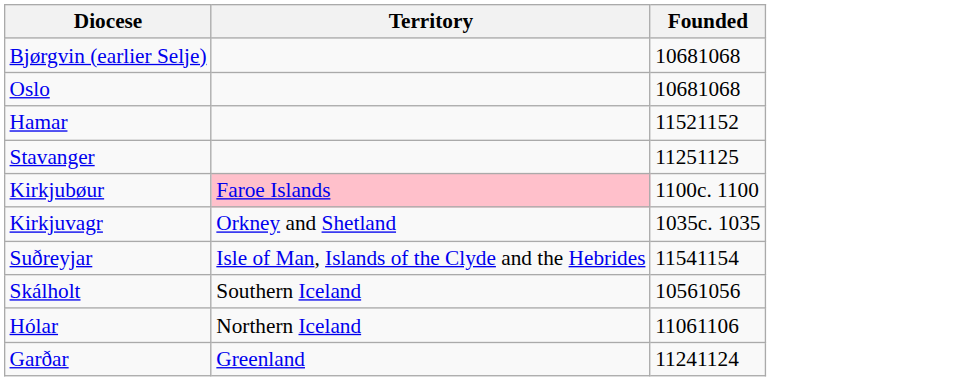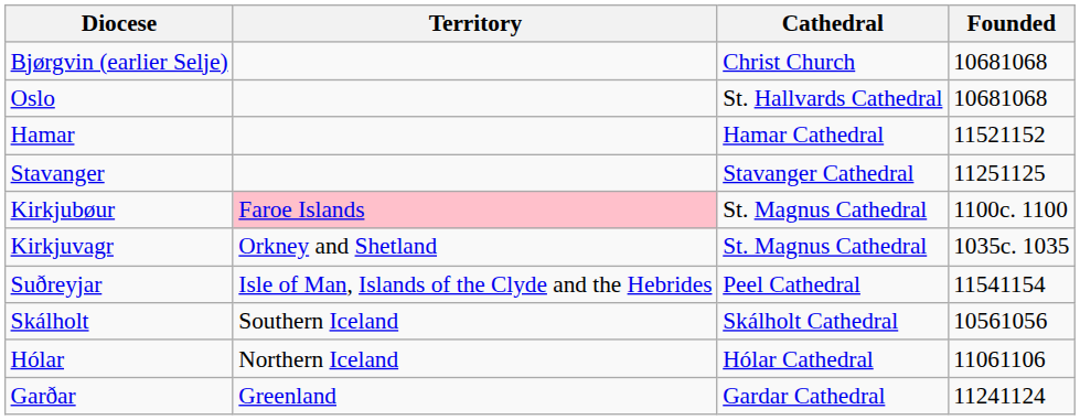 <table class="wikitable sortable">
 <tr>
 <th>Diocese</th>
 <th class="unsortable">Territory</th>
+<th>Cathedral</th>
 <th>Founded</th>
 </tr>
 <tr>
 <td><a href='#'>Bjørgvin (earlier Selje)</a></td>
 <td></td>
+<td><a href='#'>Christ Church</a></td>
 <td><span>1068</span>1068</td>
 </tr>
 <tr>
 <td><a href='#'>Oslo</a></td>
 <td></td>
+<td>St. <a href='#'>Hallvards Cathedral</a></td>
 <td><span>1068</span>1068</td>
 </tr>
 <tr>
 <td><a href='#'>Hamar</a></td>
 <td></td>
+<td><a href='#'>Hamar Cathedral</a></td>
 <td><span>1152</span>1152</td>
 </tr>
 <tr>
 <td><a href='#'>Stavanger</a></td>
 <td></td>
+<td><a href='#'>Stavanger Cathedral</a></td>
 <td><span>1125</span>1125</td>
 </tr>
 <tr>
 <td><a href='#'>Kirkjubøur</a></td>
 <td style="background: pink;"><a href='#'>Faroe Islands</a></td>
+<td>St. <a href='#'>Magnus Cathedral</a></td>
 <td><span>1100</span>c. 1100</td>
 </tr>
 <tr>
 <td><a href='#'>Kirkjuvagr</a></td>
 <td><a href='#'>Orkney</a> and <a href='#'>Shetland</a></td>
+<td><a href='#'>St. Magnus Cathedral</a></td>
 <td><span>1035</span>c. 1035</td>
 </tr>
 <tr>
 <td><a href='#'>Suðreyjar</a></td>
 <td><a href='#'>Isle of Man</a>, <a href='#'>Islands of the Clyde</a> and the <a href='#'>Hebrides</a></td>
+<td><a href='#'>Peel Cathedral</a></td>
 <td><span>1154</span>1154</td>
 </tr>
 <tr>
 <td><a href='#'>Skálholt</a></td>
 <td>Southern <a href='#'>Iceland</a></td>
+<td><a href='#'>Skálholt Cathedral</a></td>
 <td><span>1056</span>1056</td>
 </tr>
 <tr>
 <td><a href='#'>Hólar</a></td>
 <td>Northern <a href='#'>Iceland</a></td>
+<td><a href='#'>Hólar Cathedral</a></td>
 <td><span>1106</span>1106</td>
 </tr>
 <tr>
 <td><a href='#'>Garðar</a></td>
 <td><a href='#'>Greenland</a></td>
+<td><a href='#'>Gardar Cathedral</a></td>
 <td><span>1124</span>1124</td>
 </tr>
 </table>
